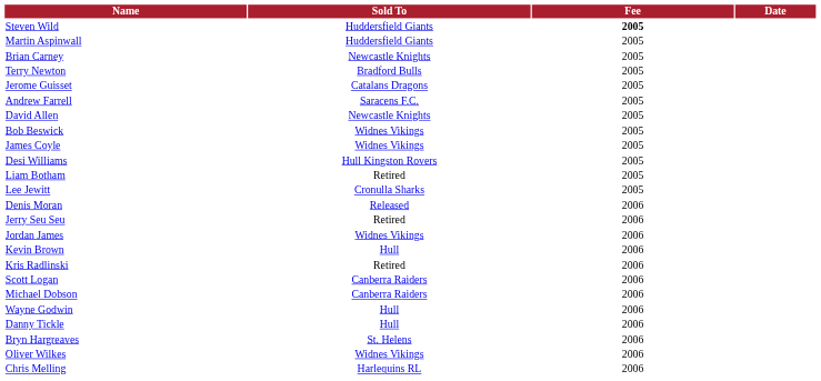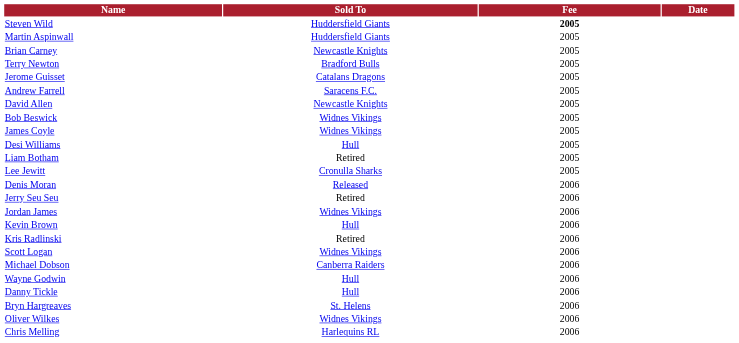 <table width=95%>
 <tr style="background:#AA1F2E; color:white">
 <th width=30%>Name</th>
 <th width=35%>Sold To</th>
 <th width=25%>Fee</th>
 <th width=25%>Date</th>
 </tr>
 <tr bgcolor=#FFFFFF>
 <td><a href='#'>Steven Wild</a></td>
 <td align=center><a href='#'>Huddersfield Giants</a></td>
 <td align=center><strong>2005</strong></td>
 <td></td>
 </tr>
 <tr bgcolor=#FFFFFF>
 <td><a href='#'>Martin Aspinwall</a></td>
 <td align=center><a href='#'>Huddersfield Giants</a></td>
 <td align=center>2005</td>
 <td></td>
 </tr>
 <tr bgcolor=#FFFFFF>
 <td><a href='#'>Brian Carney</a></td>
 <td align=center><a href='#'>Newcastle Knights</a></td>
 <td align=center>2005</td>
 <td></td>
 </tr>
 <tr bgcolor=#FFFFFF>
 <td><a href='#'>Terry Newton</a></td>
 <td align=center><a href='#'>Bradford Bulls</a></td>
 <td align=center>2005</td>
 <td></td>
 </tr>
 <tr bgcolor=#FFFFFF>
 <td><a href='#'>Jerome Guisset</a></td>
 <td align=center><a href='#'>Catalans Dragons</a></td>
 <td align=center>2005</td>
 <td></td>
 </tr>
 <tr bgcolor=#FFFFFF>
 <td><a href='#'>Andrew Farrell</a></td>
 <td align=center><a href='#'>Saracens F.C.</a></td>
 <td align=center>2005</td>
 <td></td>
 </tr>
 <tr bgcolor=#FFFFFF>
 <td><a href='#'>David Allen</a></td>
 <td align=center><a href='#'>Newcastle Knights</a></td>
 <td align=center>2005</td>
 <td></td>
 </tr>
 <tr bgcolor=#FFFFFF>
 <td><a href='#'>Bob Beswick</a></td>
 <td align=center><a href='#'>Widnes Vikings</a></td>
 <td align=center>2005</td>
 <td></td>
 </tr>
 <tr bgcolor=#FFFFFF>
 <td><a href='#'>James Coyle</a></td>
 <td align=center><a href='#'>Widnes Vikings</a></td>
 <td align=center>2005</td>
 <td></td>
 </tr>
 <tr bgcolor=#FFFFFF>
 <td><a href='#'>Desi Williams</a></td>
-<td align=center><a href='#'>Hull Kingston Rovers</a></td>
+<td align=center><a href='#'>Hull</a></td>
 <td align=center>2005</td>
 <td></td>
 </tr>
 <tr bgcolor=#FFFFFF>
 <td><a href='#'>Liam Botham</a></td>
 <td align=center>Retired</td>
 <td align=center>2005</td>
 <td></td>
 </tr>
 <tr bgcolor=#FFFFFF>
 <td><a href='#'>Lee Jewitt</a></td>
 <td align=center><a href='#'>Cronulla Sharks</a></td>
 <td align=center>2005</td>
 <td></td>
 </tr>
 <tr bgcolor=#FFFFFF>
 <td><a href='#'>Denis Moran</a></td>
 <td align=center><a href='#'>Released</a></td>
 <td align=center>2006</td>
 <td></td>
 </tr>
 <tr bgcolor=#FFFFFF>
 <td><a href='#'>Jerry Seu Seu</a></td>
 <td align=center>Retired</td>
 <td align=center>2006</td>
 </tr>
 <tr bgcolor=#FFFFFF>
 <td><a href='#'>Jordan James</a></td>
 <td align=center><a href='#'>Widnes Vikings</a></td>
 <td align=center>2006</td>
 </tr>
 <tr bgcolor=#FFFFFF>
 <td><a href='#'>Kevin Brown</a></td>
 <td align=center><a href='#'>Hull</a></td>
 <td align=center>2006</td>
 </tr>
 <tr bgcolor=#FFFFFF>
 <td><a href='#'>Kris Radlinski</a></td>
 <td align=center>Retired</td>
 <td align=center>2006</td>
 </tr>
 <tr bgcolor=#FFFFFF>
 <td><a href='#'>Scott Logan</a></td>
-<td align=center><a href='#'>Canberra Raiders</a></td>
+<td align=center><a href='#'>Widnes Vikings</a></td>
 <td align=center>2006</td>
 </tr>
 <tr bgcolor=#FFFFFF>
 <td><a href='#'>Michael Dobson</a></td>
 <td align=center><a href='#'>Canberra Raiders</a></td>
 <td align=center>2006</td>
 </tr>
 <tr bgcolor=#FFFFFF>
 <td><a href='#'>Wayne Godwin</a></td>
 <td align=center><a href='#'>Hull</a></td>
 <td align=center>2006</td>
 </tr>
 <tr bgcolor=#FFFFFF>
 <td><a href='#'>Danny Tickle</a></td>
 <td align=center><a href='#'>Hull</a></td>
 <td align=center>2006</td>
 </tr>
 <tr bgcolor=#FFFFFF>
 <td><a href='#'>Bryn Hargreaves</a></td>
 <td align=center><a href='#'>St. Helens</a></td>
 <td align=center>2006</td>
 </tr>
 <tr bgcolor=#FFFFFF>
 <td><a href='#'>Oliver Wilkes</a></td>
 <td align=center><a href='#'>Widnes Vikings</a></td>
 <td align=center>2006</td>
 </tr>
 <tr bgcolor=#FFFFFF>
 <td><a href='#'>Chris Melling</a></td>
 <td align=center><a href='#'>Harlequins RL</a></td>
 <td align=center>2006</td>
 </tr>
 </table>
